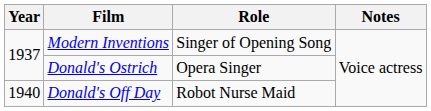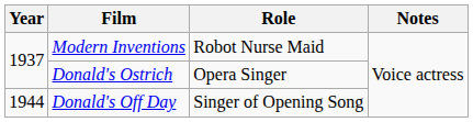 <table class="wikitable">
 <tr>
 <th>Year</th>
 <th>Film</th>
 <th>Role</th>
 <th>Notes</th>
 </tr>
 <tr>
 <td rowspan="2">1937</td>
 <td><em><a href='#'>Modern Inventions</a></em></td>
-<td>Singer of Opening Song</td>
+<td>Robot Nurse Maid</td>
 <td rowspan="3">Voice actress</td>
 </tr>
 <tr>
 <td><em><a href='#'>Donald's Ostrich</a></em></td>
 <td>Opera Singer</td>
 </tr>
 <tr>
-<td>1940</td>
+<td>1944</td>
 <td><em><a href='#'>Donald's Off Day</a></em></td>
-<td>Robot Nurse Maid</td>
+<td>Singer of Opening Song</td>
 </tr>
 </table>
